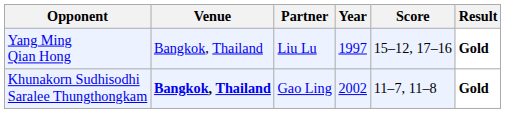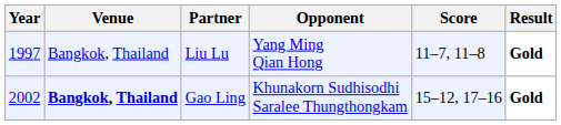 <table class="sortable wikitable" style="font-size: 90%;">
 <tr>
-<th>Opponent</th>
+<th>Year</th>
 <th>Venue</th>
 <th>Partner</th>
-<th>Year</th>
+<th>Opponent</th>
 <th>Score</th>
 <th>Result</th>
 </tr>
 <tr style="background:#ECF2FF">
-<td align="left"> <a href='#'>Yang Ming</a> <br>  <a href='#'>Qian Hong</a></td>
+<td align="center"><a href='#'>1997</a></td>
 <td align="left"><a href='#'>Bangkok</a>, <a href='#'>Thailand</a></td>
 <td align="left"> <a href='#'>Liu Lu</a></td>
-<td align="center"><a href='#'>1997</a></td>
+<td align="left"> <a href='#'>Yang Ming</a> <br>  <a href='#'>Qian Hong</a></td>
+<td align="left">11–7, 11–8</td>
+<td style="text-align:left; background:white"> <strong>Gold</strong></td>
+</tr>
+<tr style="background:#ECF2FF">
+<td align="center"><a href='#'>2002</a></td>
+<td align="left"><strong><a href='#'>Bangkok</a>, <a href='#'>Thailand</a></strong></td>
+<td align="left"> <a href='#'>Gao Ling</a></td>
+<td align="left"> <a href='#'>Khunakorn Sudhisodhi</a> <br>  <a href='#'>Saralee Thungthongkam</a></td>
 <td align="left">15–12, 17–16</td>
 <td style="text-align:left; background:white"> <strong>Gold</strong></td>
 </tr>
-<tr style="background:#ECF2FF">
-<td align="left"> <a href='#'>Khunakorn Sudhisodhi</a> <br>  <a href='#'>Saralee Thungthongkam</a></td>
-<td align="left"><strong><a href='#'>Bangkok</a>, <a href='#'>Thailand</a></strong></td>
-<td align="left"> <a href='#'>Gao Ling</a></td>
-<td align="center"><a href='#'>2002</a></td>
-<td align="left">11–7, 11–8</td>
-<td style="text-align:left; background:white"> <strong>Gold</strong></td>
-</tr>
 </table>
